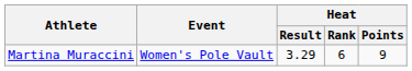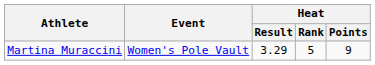 <table class="wikitable" style="font-size:90%">
 <tr>
 <th rowspan="2">Athlete</th>
 <th rowspan="2">Event</th>
 <th colspan="3">Heat</th>
 </tr>
 <tr style="font-size:95%">
 <th>Result</th>
 <th>Rank</th>
 <th>Points</th>
 </tr>
 <tr align=center>
 <td align=left><a href='#'>Martina Muraccini</a></td>
 <td align=left><a href='#'>Women's Pole Vault</a></td>
 <td>3.29</td>
-<td>6</td>
+<td>5</td>
 <td>9</td>
 </tr>
 </table>
